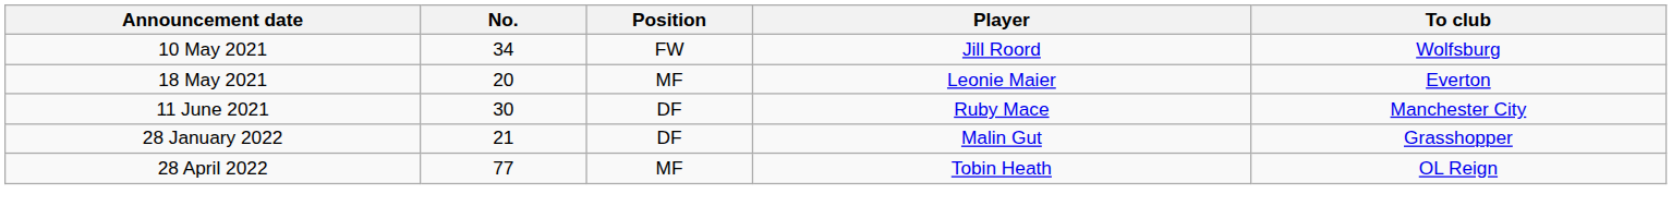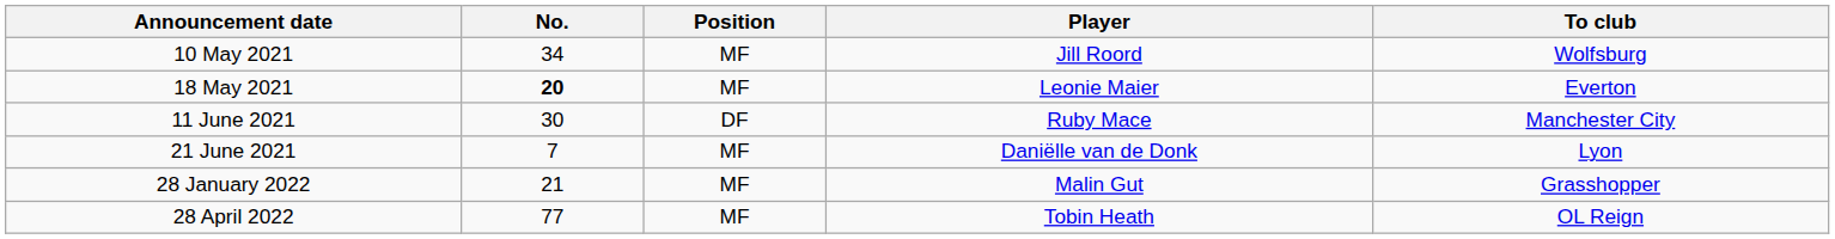 <table class="wikitable sortable" style="width:95%; text-align:center; font-size:85%; text-align:centre;">
 <tr>
 <th width="25%">Announcement date</th>
 <th width="10%">No.</th>
 <th width="10%">Position</th>
 <th>Player</th>
 <th width="25%">To club</th>
 </tr>
 <tr>
 <td>10 May 2021</td>
 <td>34</td>
-<td>FW</td>
+<td>MF</td>
 <td> <a href='#'>Jill Roord</a></td>
 <td> <a href='#'>Wolfsburg</a></td>
 </tr>
 <tr>
 <td>18 May 2021</td>
-<td>20</td>
+<td><strong>20</strong></td>
 <td>MF</td>
 <td> <a href='#'>Leonie Maier</a></td>
 <td> <a href='#'>Everton</a></td>
 </tr>
 <tr>
 <td>11 June 2021</td>
 <td>30</td>
 <td>DF</td>
 <td> <a href='#'>Ruby Mace</a></td>
 <td> <a href='#'>Manchester City</a></td>
 </tr>
 <tr>
+<td>21 June 2021</td>
+<td>7</td>
+<td>MF</td>
+<td> <a href='#'>Daniëlle van de Donk</a></td>
+<td> <a href='#'>Lyon</a></td>
+</tr>
+<tr>
 <td>28 January 2022</td>
 <td>21</td>
-<td>DF</td>
+<td>MF</td>
 <td> <a href='#'>Malin Gut</a></td>
 <td> <a href='#'>Grasshopper</a></td>
 </tr>
 <tr>
 <td>28 April 2022</td>
 <td>77</td>
 <td>MF</td>
 <td> <a href='#'>Tobin Heath</a></td>
 <td> <a href='#'>OL Reign</a></td>
 </tr>
 </table>
